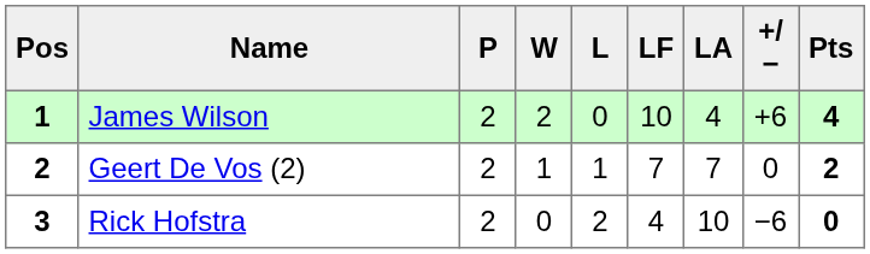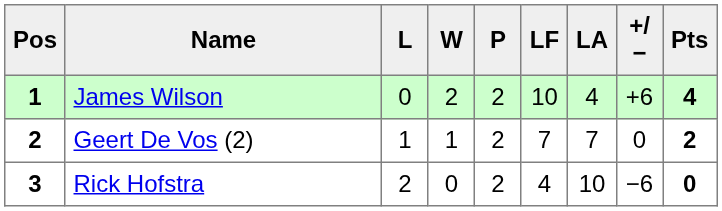 <table style=border-collapse:collapse border=1 cellspacing=0 cellpadding=5>
 <tr align=center bgcolor=#efefef>
 <th width=20>Pos</th>
 <th width=200>Name</th>
+<th width=20>L</th>
+<th width=20>W</th>
 <th width=20>P</th>
-<th width=20>W</th>
-<th width=20>L</th>
 <th width=20>LF</th>
 <th width=20>LA</th>
 <th width=20>+/−</th>
 <th width=20>Pts</th>
 </tr>
 <tr align=center style="background: #ccffcc;">
 <td><strong>1</strong></td>
 <td align="left"> <a href='#'>James Wilson</a></td>
+<td>0</td>
 <td>2</td>
 <td>2</td>
-<td>0</td>
 <td>10</td>
 <td>4</td>
 <td>+6</td>
 <td><strong>4</strong></td>
 </tr>
 <tr align=center>
 <td><strong>2</strong></td>
 <td align="left"> <a href='#'>Geert De Vos</a> (2)</td>
-<td>2</td>
 <td>1</td>
 <td>1</td>
+<td>2</td>
 <td>7</td>
 <td>7</td>
 <td>0</td>
 <td><strong>2</strong></td>
 </tr>
 <tr align=center>
 <td><strong>3</strong></td>
 <td align="left"> <a href='#'>Rick Hofstra</a></td>
 <td>2</td>
 <td>0</td>
 <td>2</td>
 <td>4</td>
 <td>10</td>
 <td>−6</td>
 <td><strong>0</strong></td>
 </tr>
 </table>
